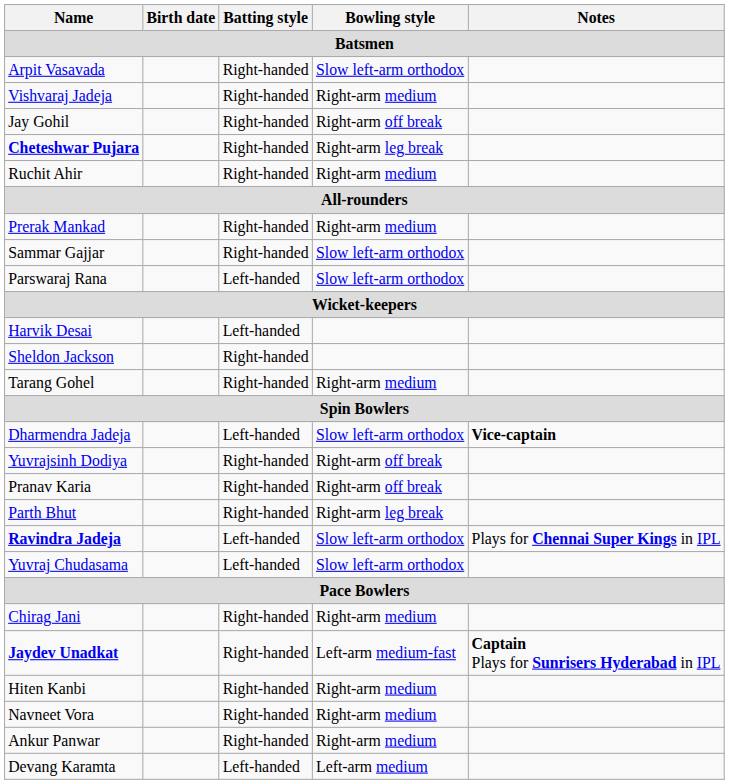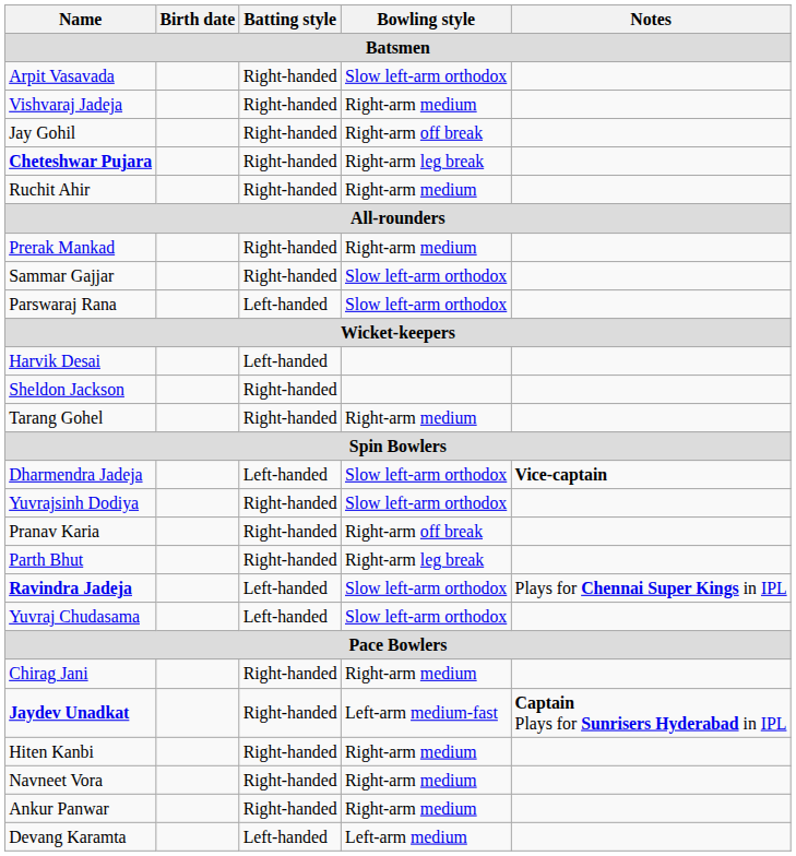 <table class="wikitable" style="font-size:95%;">
 <tr>
 <th align=center>Name</th>
 <th align=center>Birth date</th>
 <th align=center>Batting style</th>
 <th align=center>Bowling style</th>
 <th align=center>Notes</th>
 </tr>
 <tr>
 <th colspan="5" style="background: #DCDCDC" align=center>Batsmen</th>
 </tr>
 <tr>
 <td><a href='#'>Arpit Vasavada</a></td>
 <td></td>
 <td>Right-handed</td>
 <td><a href='#'>Slow left-arm orthodox</a></td>
 <td></td>
 </tr>
 <tr>
 <td><a href='#'>Vishvaraj Jadeja</a></td>
 <td></td>
 <td>Right-handed</td>
 <td>Right-arm <a href='#'>medium</a></td>
 <td></td>
 </tr>
 <tr>
 <td>Jay Gohil</td>
 <td></td>
 <td>Right-handed</td>
 <td>Right-arm <a href='#'>off break</a></td>
 <td></td>
 </tr>
 <tr>
 <td><strong><a href='#'>Cheteshwar Pujara</a></strong></td>
 <td></td>
 <td>Right-handed</td>
 <td>Right-arm <a href='#'>leg break</a></td>
 <td></td>
 </tr>
 <tr>
 <td>Ruchit Ahir</td>
 <td></td>
 <td>Right-handed</td>
 <td>Right-arm <a href='#'>medium</a></td>
 <td></td>
 </tr>
 <tr>
 <th colspan="5" style="background: #DCDCDC" align=center>All-rounders</th>
 </tr>
 <tr>
 <td><a href='#'>Prerak Mankad</a></td>
 <td></td>
 <td>Right-handed</td>
 <td>Right-arm <a href='#'>medium</a></td>
 <td></td>
 </tr>
 <tr>
 <td>Sammar Gajjar</td>
 <td></td>
 <td>Right-handed</td>
 <td><a href='#'>Slow left-arm orthodox</a></td>
 <td></td>
 </tr>
 <tr>
 <td>Parswaraj Rana</td>
 <td></td>
 <td>Left-handed</td>
 <td><a href='#'>Slow left-arm orthodox</a></td>
 <td></td>
 </tr>
 <tr>
 <th colspan="5" style="background: #DCDCDC" align=center>Wicket-keepers</th>
 </tr>
 <tr>
 <td><a href='#'>Harvik Desai</a></td>
 <td></td>
 <td>Left-handed</td>
 <td></td>
 <td></td>
 </tr>
 <tr>
 <td><a href='#'>Sheldon Jackson</a></td>
 <td></td>
 <td>Right-handed</td>
 <td></td>
 <td></td>
 </tr>
 <tr>
 <td>Tarang Gohel</td>
 <td></td>
 <td>Right-handed</td>
 <td>Right-arm <a href='#'>medium</a></td>
 <td></td>
 </tr>
 <tr>
 <th colspan="5" style="background: #DCDCDC" align=center>Spin Bowlers</th>
 </tr>
 <tr>
 <td><a href='#'>Dharmendra Jadeja</a></td>
 <td></td>
 <td>Left-handed</td>
 <td><a href='#'>Slow left-arm orthodox</a></td>
 <td><strong>Vice-captain</strong></td>
 </tr>
 <tr>
 <td><a href='#'>Yuvrajsinh Dodiya</a></td>
 <td></td>
 <td>Right-handed</td>
-<td>Right-arm <a href='#'>off break</a></td>
+<td><a href='#'>Slow left-arm orthodox</a></td>
 <td></td>
 </tr>
 <tr>
 <td>Pranav Karia</td>
 <td></td>
 <td>Right-handed</td>
 <td>Right-arm <a href='#'>off break</a></td>
 <td></td>
 </tr>
 <tr>
 <td><a href='#'>Parth Bhut</a></td>
 <td></td>
 <td>Right-handed</td>
 <td>Right-arm <a href='#'>leg break</a></td>
 <td></td>
 </tr>
 <tr>
 <td><strong><a href='#'>Ravindra Jadeja</a></strong></td>
 <td></td>
 <td>Left-handed</td>
 <td><a href='#'>Slow left-arm orthodox</a></td>
 <td>Plays for <strong><a href='#'>Chennai Super Kings</a></strong> in <a href='#'>IPL</a></td>
 </tr>
 <tr>
 <td><a href='#'>Yuvraj Chudasama</a></td>
 <td></td>
 <td>Left-handed</td>
 <td><a href='#'>Slow left-arm orthodox</a></td>
 <td></td>
 </tr>
 <tr>
 <th colspan="5" style="background: #DCDCDC" align=center>Pace Bowlers</th>
 </tr>
 <tr>
 <td><a href='#'>Chirag Jani</a></td>
 <td></td>
 <td>Right-handed</td>
 <td>Right-arm <a href='#'>medium</a></td>
 <td></td>
 </tr>
 <tr>
 <td><strong><a href='#'>Jaydev Unadkat</a></strong></td>
 <td></td>
 <td>Right-handed</td>
 <td>Left-arm <a href='#'>medium-fast</a></td>
 <td><strong>Captain</strong> <br> Plays for <strong><a href='#'>Sunrisers Hyderabad</a></strong> in <a href='#'>IPL</a></td>
 </tr>
 <tr>
 <td>Hiten Kanbi</td>
 <td></td>
 <td>Right-handed</td>
 <td>Right-arm <a href='#'>medium</a></td>
 <td></td>
 </tr>
 <tr>
 <td>Navneet Vora</td>
 <td></td>
 <td>Right-handed</td>
 <td>Right-arm <a href='#'>medium</a></td>
 <td></td>
 </tr>
 <tr>
 <td>Ankur Panwar</td>
 <td></td>
 <td>Right-handed</td>
 <td>Right-arm <a href='#'>medium</a></td>
 <td></td>
 </tr>
 <tr>
 <td>Devang Karamta</td>
 <td></td>
 <td>Left-handed</td>
 <td>Left-arm <a href='#'>medium</a></td>
 <td></td>
 </tr>
 </table>
